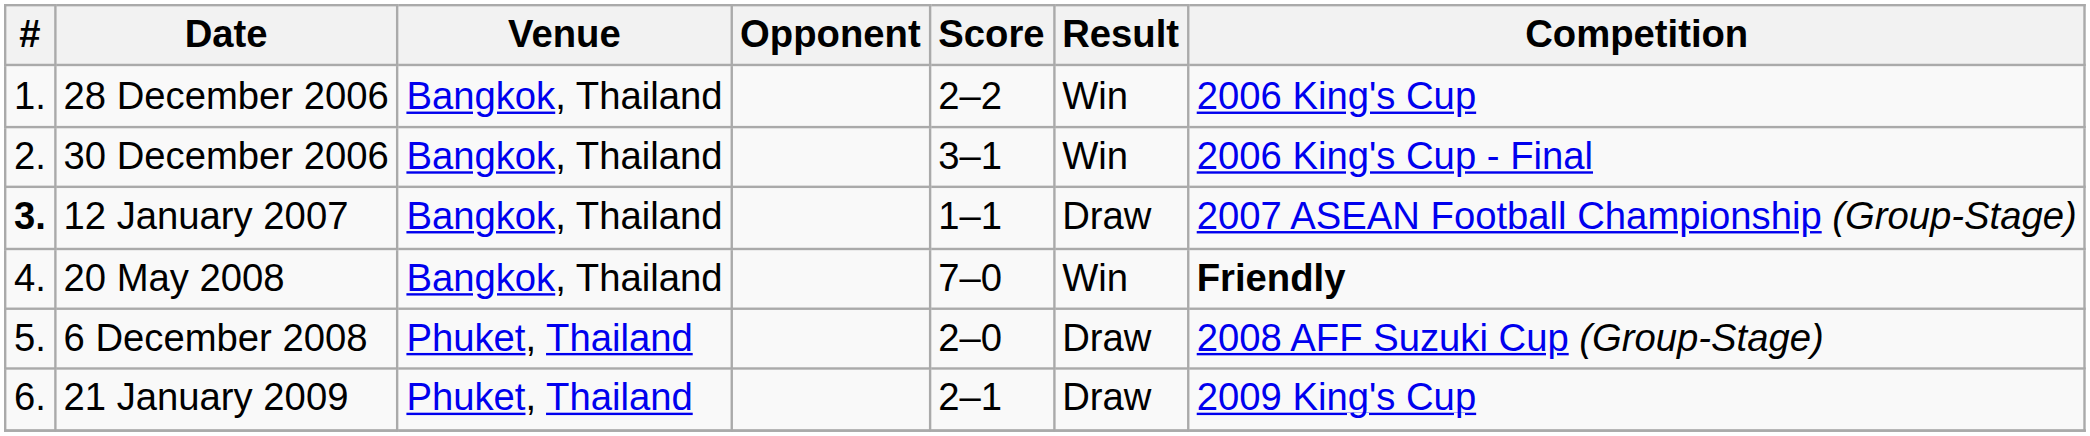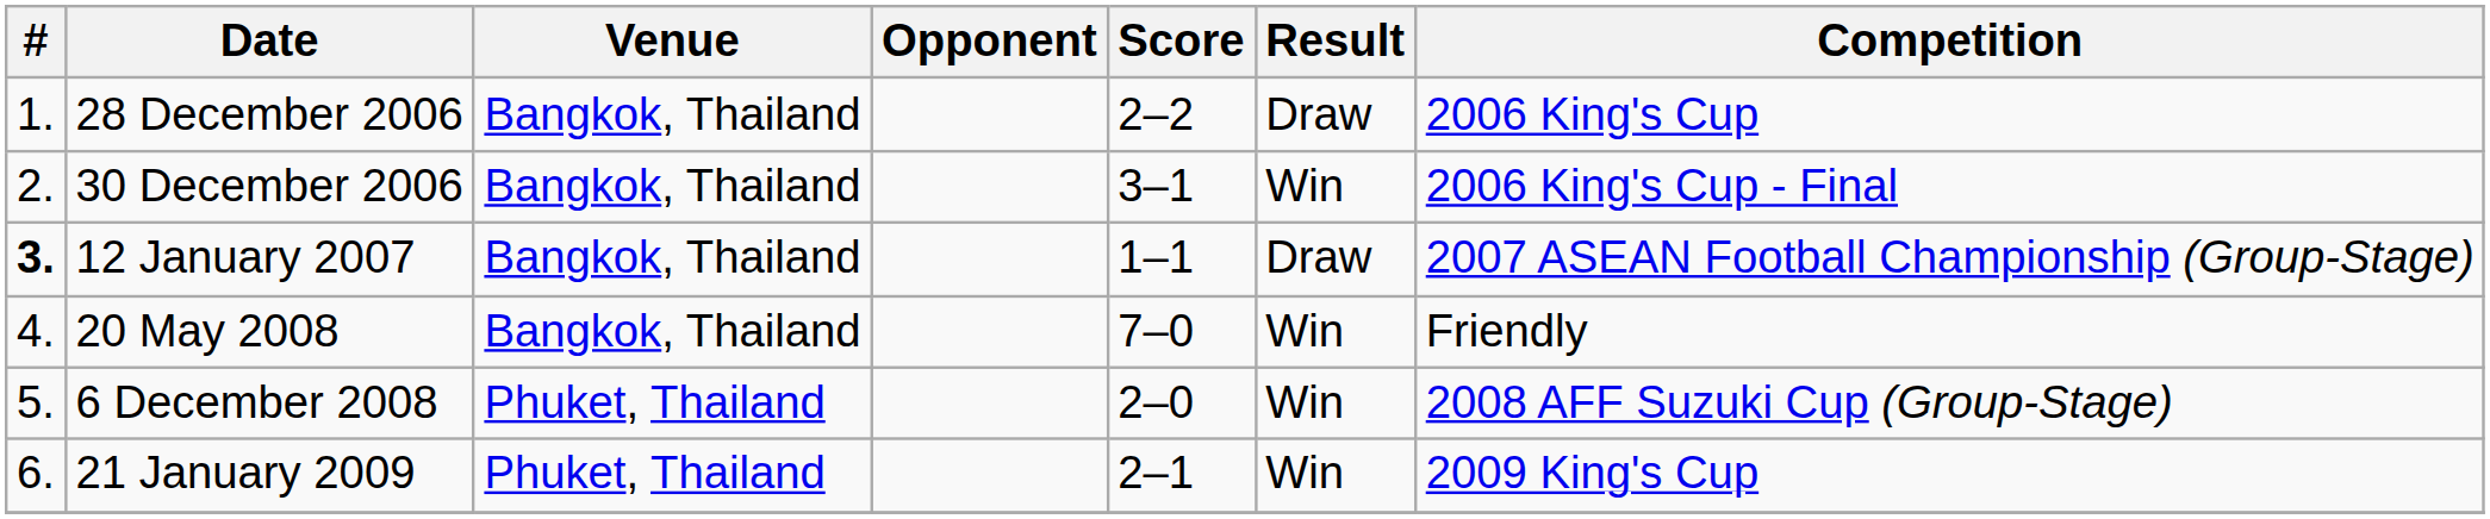 <table class="wikitable">
 <tr>
 <th>#</th>
 <th>Date</th>
 <th>Venue</th>
 <th>Opponent</th>
 <th>Score</th>
 <th>Result</th>
 <th>Competition</th>
 </tr>
 <tr>
 <td>1.</td>
 <td>28 December 2006</td>
 <td><a href='#'>Bangkok</a>, Thailand</td>
 <td></td>
 <td>2–2</td>
-<td>Win</td>
+<td>Draw</td>
 <td><a href='#'>2006 King's Cup</a></td>
 </tr>
 <tr>
 <td>2.</td>
 <td>30 December 2006</td>
 <td><a href='#'>Bangkok</a>, Thailand</td>
 <td></td>
 <td>3–1</td>
 <td>Win</td>
 <td><a href='#'>2006 King's Cup - Final</a></td>
 </tr>
 <tr>
 <td><strong>3.</strong></td>
 <td>12 January 2007</td>
 <td><a href='#'>Bangkok</a>, Thailand</td>
 <td></td>
 <td>1–1</td>
 <td>Draw</td>
 <td><a href='#'>2007 ASEAN Football Championship</a> <em>(Group-Stage)</em></td>
 </tr>
 <tr>
 <td>4.</td>
 <td>20 May 2008</td>
 <td><a href='#'>Bangkok</a>, Thailand</td>
 <td></td>
 <td>7–0</td>
 <td>Win</td>
-<td><strong>Friendly</strong></td>
+<td>Friendly</td>
 </tr>
 <tr>
 <td>5.</td>
 <td>6 December 2008</td>
 <td><a href='#'>Phuket</a>, <a href='#'>Thailand</a></td>
 <td></td>
 <td>2–0</td>
-<td>Draw</td>
+<td>Win</td>
 <td><a href='#'>2008 AFF Suzuki Cup</a> <em>(Group-Stage)</em></td>
 </tr>
 <tr>
 <td>6.</td>
 <td>21 January 2009</td>
 <td><a href='#'>Phuket</a>, <a href='#'>Thailand</a></td>
 <td></td>
 <td>2–1</td>
-<td>Draw</td>
+<td>Win</td>
 <td><a href='#'>2009 King's Cup</a></td>
 </tr>
 <tr>
 </tr>
 </table>
